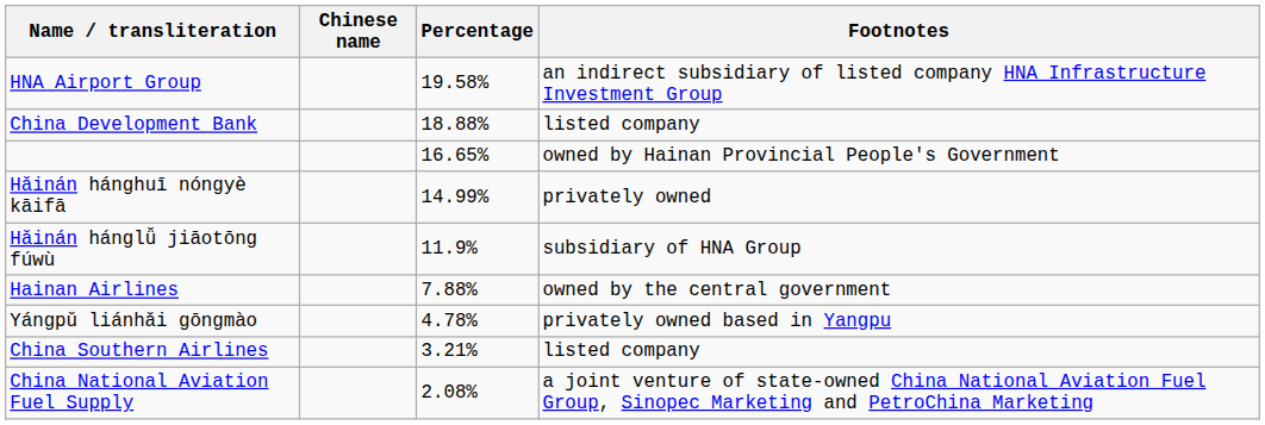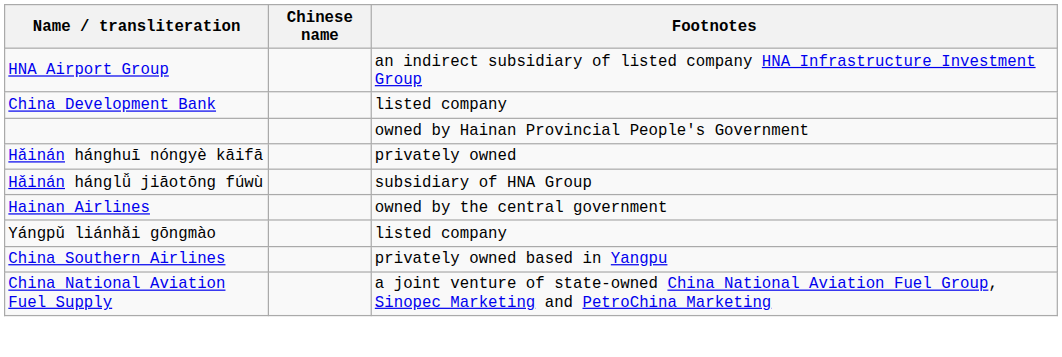 <table class="wikitable" border="1">
 <tr>
 <th>Name / transliteration</th>
 <th>Chinese name</th>
-<th>Percentage</th>
 <th>Footnotes</th>
 </tr>
 <tr>
 <td><a href='#'>HNA Airport Group</a></td>
 <td></td>
-<td>19.58%</td>
 <td>an indirect subsidiary of listed company <a href='#'>HNA Infrastructure Investment Group</a></td>
 </tr>
 <tr>
 <td><a href='#'>China Development Bank</a></td>
 <td></td>
-<td>18.88%</td>
 <td>listed company</td>
 </tr>
 <tr>
 <td></td>
 <td></td>
-<td>16.65%</td>
 <td>owned by Hainan Provincial People's Government</td>
 </tr>
 <tr>
 <td><a href='#'>Hǎinán</a> hánghuī nóngyè kāifā</td>
 <td></td>
-<td>14.99%</td>
 <td>privately owned</td>
 </tr>
 <tr>
 <td><a href='#'>Hǎinán</a> hánglǚ jiāotōng fúwù</td>
 <td></td>
-<td>11.9%</td>
 <td>subsidiary of HNA Group</td>
 </tr>
 <tr>
 <td><a href='#'>Hainan Airlines</a></td>
 <td></td>
-<td>7.88%</td>
 <td>owned by the central government</td>
 </tr>
 <tr>
 <td>Yángpǔ liánhǎi gōngmào</td>
 <td></td>
-<td>4.78%</td>
-<td>privately owned based in <a href='#'>Yangpu</a></td>
+<td>listed company</td>
 </tr>
 <tr>
 <td><a href='#'>China Southern Airlines</a></td>
 <td></td>
-<td>3.21%</td>
-<td>listed company</td>
+<td>privately owned based in <a href='#'>Yangpu</a></td>
 </tr>
 <tr>
 <td><a href='#'>China National Aviation Fuel Supply</a></td>
 <td></td>
-<td>2.08%</td>
 <td>a joint venture of state-owned <a href='#'>China National Aviation Fuel Group</a>, <a href='#'>Sinopec Marketing</a> and <a href='#'>PetroChina Marketing</a></td>
 </tr>
 </table>
